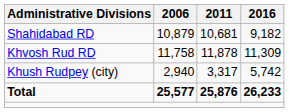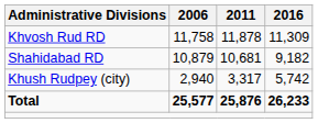 <table class="wikitable">
 <tr>
 <th>Administrative Divisions</th>
 <th>2006</th>
 <th>2011</th>
 <th>2016</th>
 </tr>
 <tr>
+<td><a href='#'>Khvosh Rud RD</a></td>
+<td style="text-align: right;">11,758</td>
+<td style="text-align: right;">11,878</td>
+<td style="text-align: right;">11,309</td>
+</tr>
+<tr>
 <td><a href='#'>Shahidabad RD</a></td>
 <td style="text-align: right;">10,879</td>
 <td style="text-align: right;">10,681</td>
 <td style="text-align: right;">9,182</td>
-</tr>
-<tr>
-<td><a href='#'>Khvosh Rud RD</a></td>
-<td style="text-align: right;">11,758</td>
-<td style="text-align: right;">11,878</td>
-<td style="text-align: right;">11,309</td>
 </tr>
 <tr>
 <td><a href='#'>Khush Rudpey</a> (city)</td>
 <td style="text-align: right;">2,940</td>
 <td style="text-align: right;">3,317</td>
 <td style="text-align: right;">5,742</td>
 </tr>
 <tr>
 <td><strong>Total</strong></td>
 <td style="text-align: right;"><strong>25,577</strong></td>
 <td style="text-align: right;"><strong>25,876</strong></td>
 <td style="text-align: right;"><strong>26,233</strong></td>
 </tr>
 <tr>
 <td colspan=4></td>
 </tr>
 </table>
